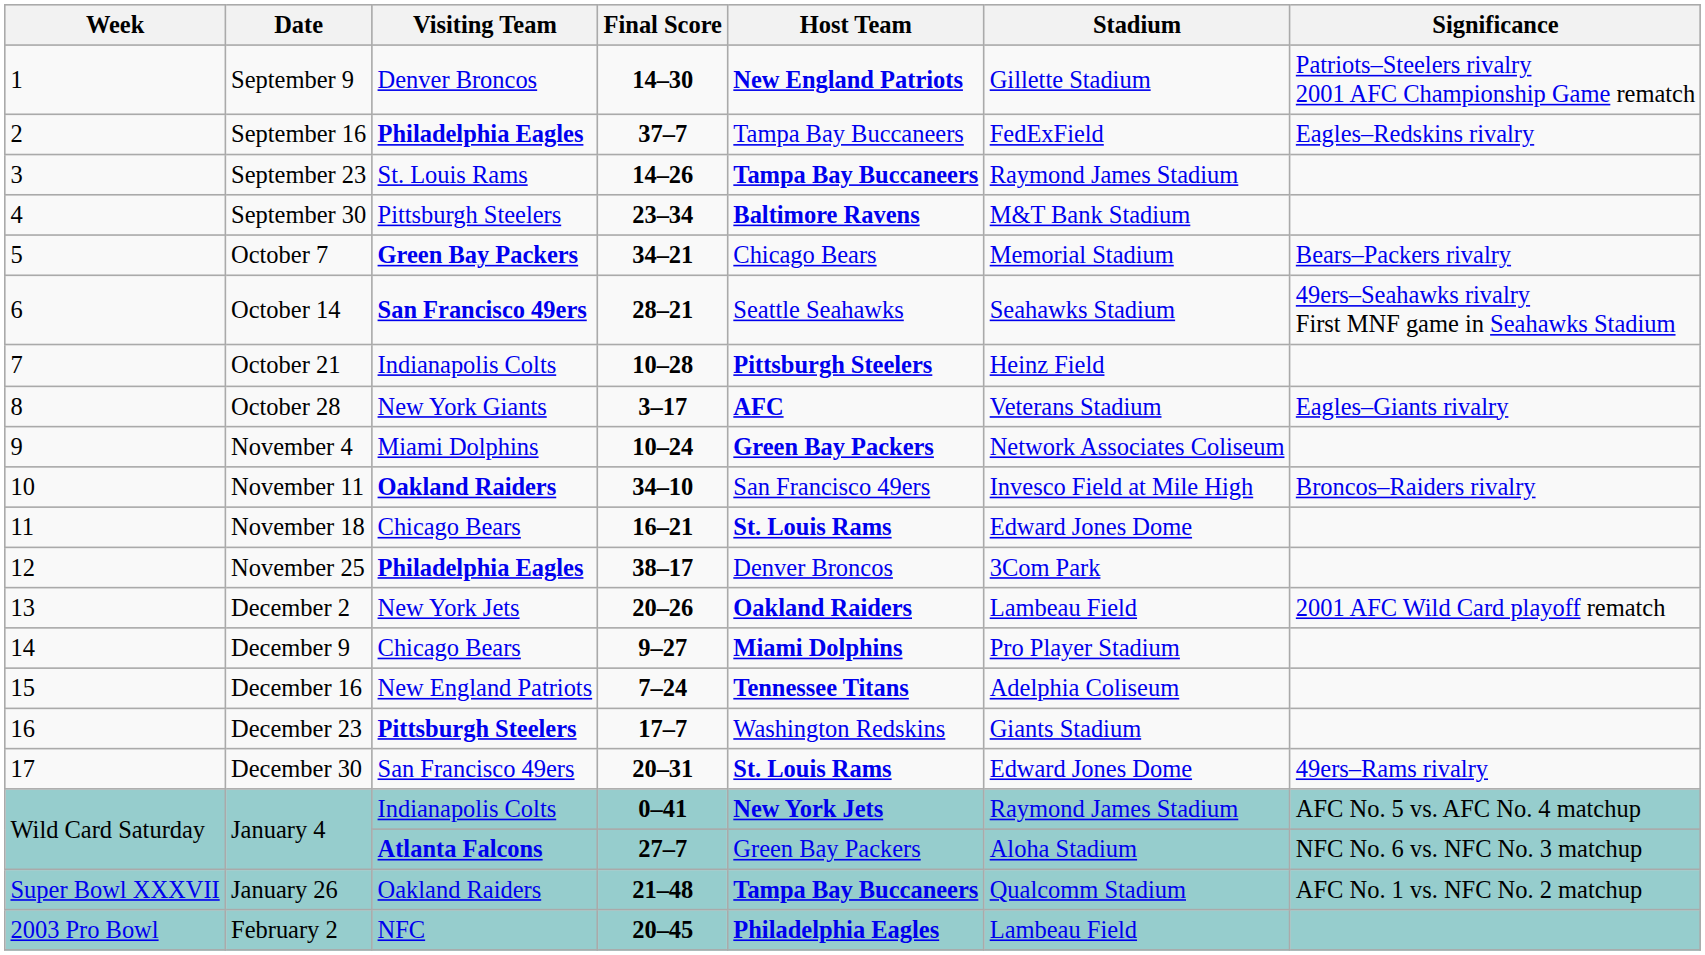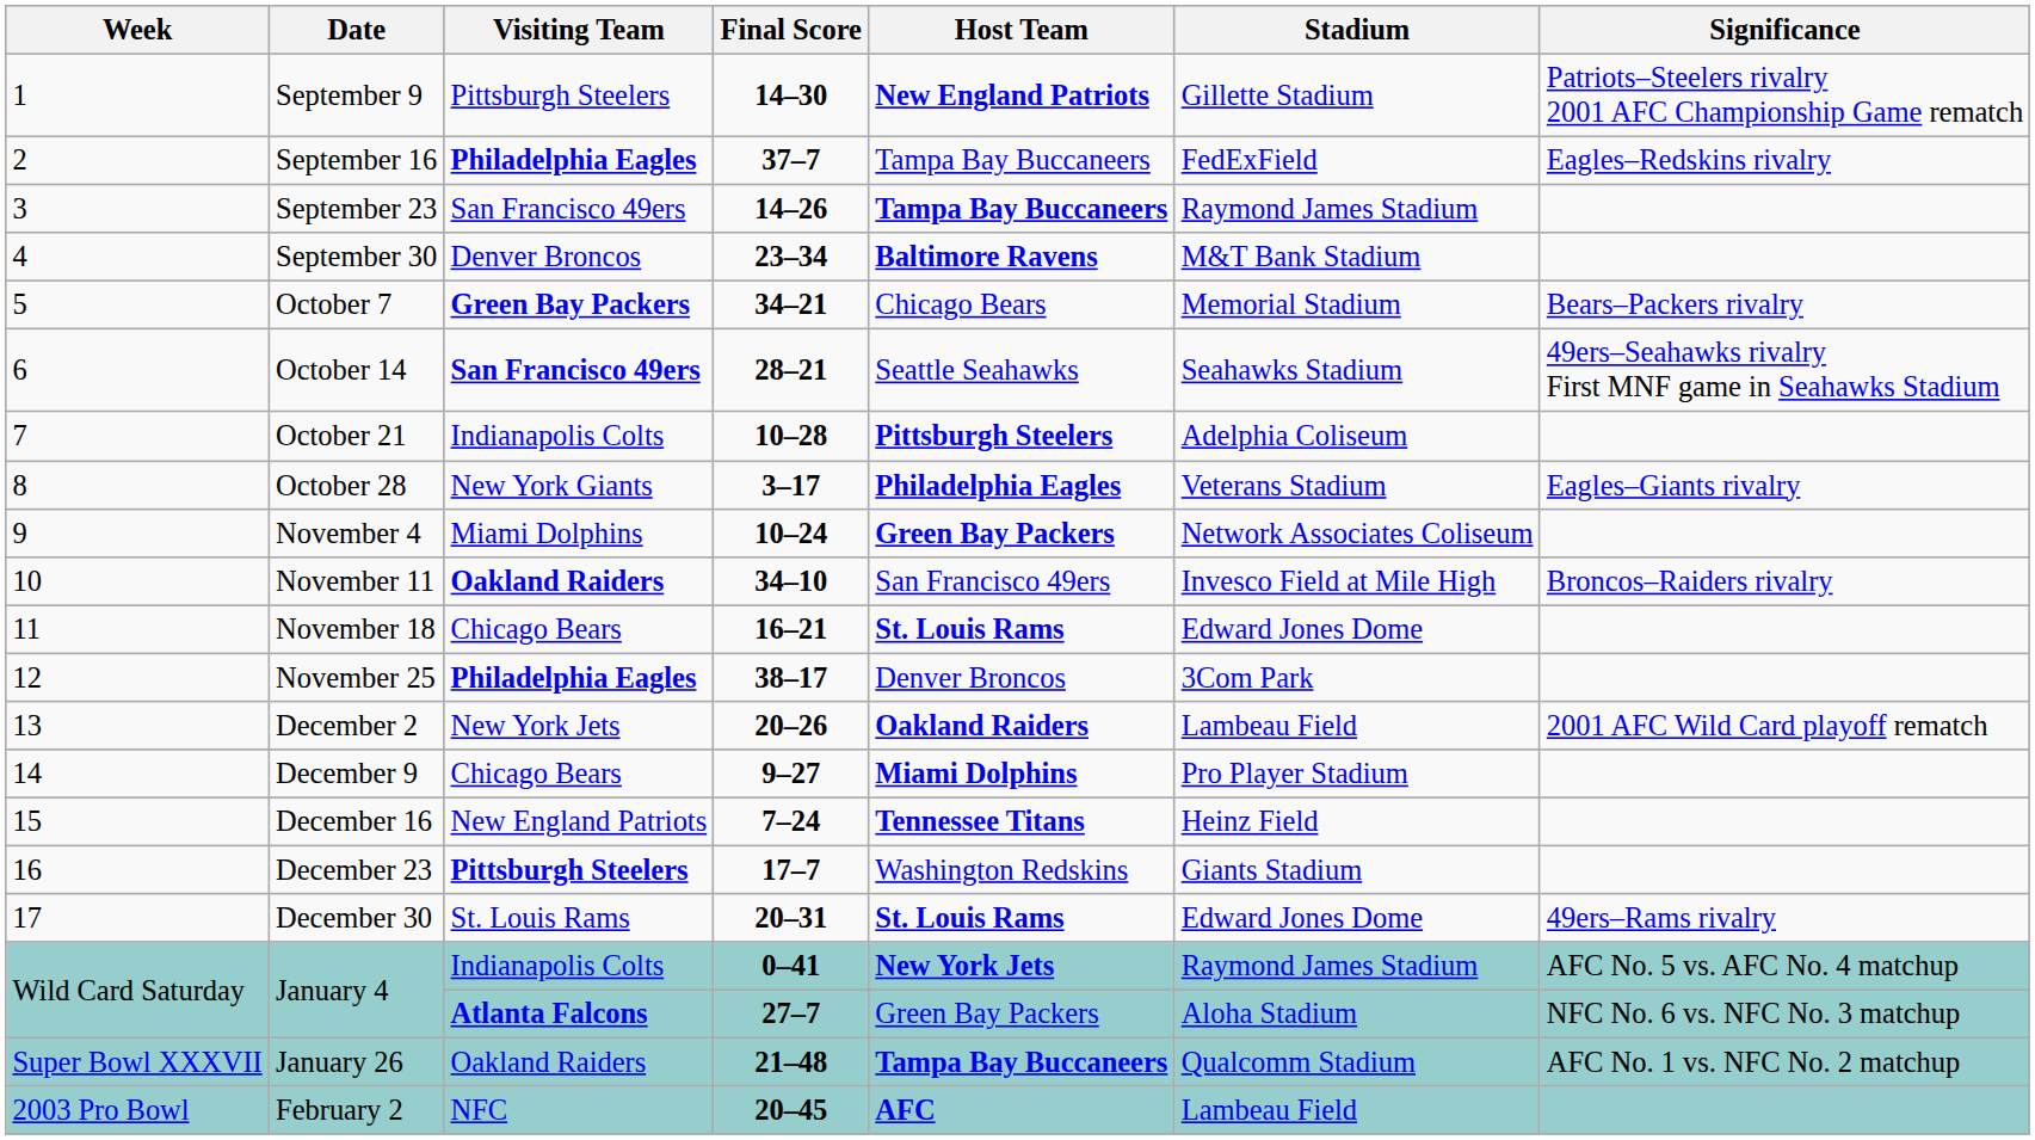 <table class="wikitable" style="font-size: 95%;">
 <tr>
 <th>Week</th>
 <th>Date</th>
 <th>Visiting Team</th>
 <th>Final Score</th>
 <th>Host Team</th>
 <th>Stadium</th>
 <th>Significance</th>
 </tr>
 <tr>
 <td>1</td>
 <td>September 9</td>
-<td><a href='#'>Denver Broncos</a></td>
+<td><a href='#'>Pittsburgh Steelers</a></td>
 <td align="center"><strong>14–30</strong></td>
 <td><strong><a href='#'>New England Patriots</a></strong></td>
 <td><a href='#'>Gillette Stadium</a></td>
 <td><a href='#'>Patriots–Steelers rivalry</a><br><a href='#'>2001 AFC Championship Game</a> rematch</td>
 </tr>
 <tr>
 <td>2</td>
 <td>September 16</td>
 <td><strong><a href='#'>Philadelphia Eagles</a></strong></td>
 <td align="center"><strong>37–7</strong></td>
 <td><a href='#'>Tampa Bay Buccaneers</a></td>
 <td><a href='#'>FedExField</a></td>
 <td><a href='#'>Eagles–Redskins rivalry</a></td>
 </tr>
 <tr>
 <td>3</td>
 <td>September 23</td>
-<td><a href='#'>St. Louis Rams</a></td>
+<td><a href='#'>San Francisco 49ers</a></td>
 <td align="center"><strong>14–26</strong></td>
 <td><strong><a href='#'>Tampa Bay Buccaneers</a></strong></td>
 <td><a href='#'>Raymond James Stadium</a></td>
 <td></td>
 </tr>
 <tr>
 <td>4</td>
 <td>September 30</td>
-<td><a href='#'>Pittsburgh Steelers</a></td>
+<td><a href='#'>Denver Broncos</a></td>
 <td align="center"><strong>23–34</strong></td>
 <td><strong><a href='#'>Baltimore Ravens</a></strong></td>
 <td><a href='#'>M&T Bank Stadium</a></td>
 <td></td>
 </tr>
 <tr>
 <td>5</td>
 <td>October 7</td>
 <td><strong><a href='#'>Green Bay Packers</a></strong></td>
 <td align="center"><strong>34–21</strong></td>
 <td><a href='#'>Chicago Bears</a></td>
 <td><a href='#'>Memorial Stadium</a></td>
 <td><a href='#'>Bears–Packers rivalry</a></td>
 </tr>
 <tr>
 <td>6</td>
 <td>October 14</td>
 <td><strong><a href='#'>San Francisco 49ers</a></strong></td>
 <td align="center"><strong>28–21</strong></td>
 <td><a href='#'>Seattle Seahawks</a></td>
 <td><a href='#'>Seahawks Stadium</a></td>
 <td><a href='#'>49ers–Seahawks rivalry</a><br>First MNF game in <a href='#'>Seahawks Stadium</a></td>
 </tr>
 <tr>
 <td>7</td>
 <td>October 21</td>
 <td><a href='#'>Indianapolis Colts</a></td>
 <td align="center"><strong>10–28</strong></td>
 <td><strong><a href='#'>Pittsburgh Steelers</a></strong></td>
-<td><a href='#'>Heinz Field</a></td>
+<td><a href='#'>Adelphia Coliseum</a></td>
 <td></td>
 </tr>
 <tr>
 <td>8</td>
 <td>October 28</td>
 <td><a href='#'>New York Giants</a></td>
 <td align="center"><strong>3–17</strong></td>
-<td><strong><a href='#'>AFC</a></strong></td>
+<td><strong><a href='#'>Philadelphia Eagles</a></strong></td>
 <td><a href='#'>Veterans Stadium</a></td>
 <td><a href='#'>Eagles–Giants rivalry</a></td>
 </tr>
 <tr>
 <td>9</td>
 <td>November 4</td>
 <td><a href='#'>Miami Dolphins</a></td>
 <td align="center"><strong>10–24</strong></td>
 <td><strong><a href='#'>Green Bay Packers</a></strong></td>
 <td><a href='#'>Network Associates Coliseum</a></td>
 <td></td>
 </tr>
 <tr>
 <td>10</td>
 <td>November 11</td>
 <td><strong><a href='#'>Oakland Raiders</a></strong></td>
 <td align="center"><strong>34–10</strong></td>
 <td><a href='#'>San Francisco 49ers</a></td>
 <td><a href='#'>Invesco Field at Mile High</a></td>
 <td><a href='#'>Broncos–Raiders rivalry</a></td>
 </tr>
 <tr>
 <td>11</td>
 <td>November 18</td>
 <td><a href='#'>Chicago Bears</a></td>
 <td align="center"><strong>16–21</strong></td>
 <td><strong><a href='#'>St. Louis Rams</a></strong></td>
 <td><a href='#'>Edward Jones Dome</a></td>
 <td></td>
 </tr>
 <tr>
 <td>12</td>
 <td>November 25</td>
 <td><strong><a href='#'>Philadelphia Eagles</a></strong></td>
 <td align="center"><strong>38–17</strong></td>
 <td><a href='#'>Denver Broncos</a></td>
 <td><a href='#'>3Com Park</a></td>
 <td></td>
 </tr>
 <tr>
 <td>13</td>
 <td>December 2</td>
 <td><a href='#'>New York Jets</a></td>
 <td align="center"><strong>20–26</strong></td>
 <td><strong><a href='#'>Oakland Raiders</a></strong></td>
 <td><a href='#'>Lambeau Field</a></td>
 <td><a href='#'>2001 AFC Wild Card playoff</a> rematch</td>
 </tr>
 <tr>
 <td>14</td>
 <td>December 9</td>
 <td><a href='#'>Chicago Bears</a></td>
 <td align="center"><strong>9–27</strong></td>
 <td><strong><a href='#'>Miami Dolphins</a></strong></td>
 <td><a href='#'>Pro Player Stadium</a></td>
 <td></td>
 </tr>
 <tr>
 <td>15</td>
 <td>December 16</td>
 <td><a href='#'>New England Patriots</a></td>
 <td align="center"><strong>7–24</strong></td>
 <td><strong><a href='#'>Tennessee Titans</a></strong></td>
-<td><a href='#'>Adelphia Coliseum</a></td>
+<td><a href='#'>Heinz Field</a></td>
 <td></td>
 </tr>
 <tr>
 <td>16</td>
 <td>December 23</td>
 <td><strong><a href='#'>Pittsburgh Steelers</a></strong></td>
 <td align="center"><strong>17–7</strong></td>
 <td><a href='#'>Washington Redskins</a></td>
 <td><a href='#'>Giants Stadium</a></td>
 <td></td>
 </tr>
 <tr>
 <td>17</td>
 <td>December 30</td>
-<td><a href='#'>San Francisco 49ers</a></td>
+<td><a href='#'>St. Louis Rams</a></td>
 <td align="center"><strong>20–31</strong></td>
 <td><strong><a href='#'>St. Louis Rams</a></strong></td>
 <td><a href='#'>Edward Jones Dome</a></td>
 <td><a href='#'>49ers–Rams rivalry</a></td>
 </tr>
 <tr bgcolor="#96CDCD">
 <td rowspan="2">Wild Card Saturday</td>
 <td rowspan="2">January 4</td>
 <td><a href='#'>Indianapolis Colts</a></td>
 <td align="center"><strong>0–41</strong></td>
 <td><strong><a href='#'>New York Jets</a></strong></td>
 <td><a href='#'>Raymond James Stadium</a></td>
 <td>AFC No. 5 vs. AFC No. 4 matchup</td>
 </tr>
 <tr bgcolor="#96CDCD">
 <td><strong><a href='#'>Atlanta Falcons</a></strong></td>
 <td align="center"><strong>27–7</strong></td>
 <td><a href='#'>Green Bay Packers</a></td>
 <td><a href='#'>Aloha Stadium</a></td>
 <td>NFC No. 6 vs. NFC No. 3 matchup</td>
 </tr>
 <tr bgcolor="#96CDCD">
 <td><a href='#'>Super Bowl XXXVII</a></td>
 <td>January 26</td>
 <td><a href='#'>Oakland Raiders</a></td>
 <td align="center"><strong>21–48</strong></td>
 <td><strong><a href='#'>Tampa Bay Buccaneers</a></strong></td>
 <td><a href='#'>Qualcomm Stadium</a></td>
 <td>AFC No. 1 vs. NFC No. 2 matchup</td>
 </tr>
 <tr bgcolor="#96CDCD">
 <td><a href='#'>2003 Pro Bowl</a></td>
 <td>February 2</td>
 <td><a href='#'>NFC</a></td>
 <td align="center"><strong>20–45</strong></td>
-<td><strong><a href='#'>Philadelphia Eagles</a></strong></td>
+<td><strong><a href='#'>AFC</a></strong></td>
 <td><a href='#'>Lambeau Field</a></td>
 <td></td>
 </tr>
 </table>
